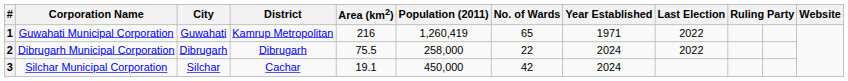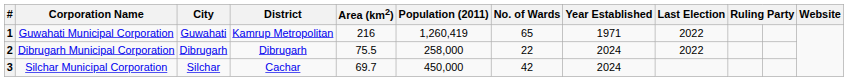 <table class="wikitable sortable" style="text-align:center;">
 <tr>
 <th>#</th>
 <th>Corporation Name</th>
 <th>City</th>
 <th>District</th>
 <th>Area (km<sup>2</sup>)</th>
 <th>Population (2011)</th>
 <th>No. of Wards</th>
 <th>Year Established</th>
 <th>Last Election</th>
 <th colspan="2">Ruling Party</th>
 <th>Website</th>
 </tr>
 <tr>
 <th>1</th>
 <td><a href='#'>Guwahati Municipal Corporation</a></td>
 <td><a href='#'>Guwahati</a></td>
 <td><a href='#'>Kamrup Metropolitan</a></td>
 <td>216</td>
 <td>1,260,419</td>
 <td>65</td>
 <td>1971</td>
 <td>2022</td>
 <td></td>
 <td></td>
 </tr>
 <tr>
 <th>2</th>
 <td><a href='#'>Dibrugarh Municipal Corporation</a></td>
 <td><a href='#'>Dibrugarh</a></td>
 <td><a href='#'>Dibrugarh</a></td>
 <td>75.5</td>
 <td>258,000</td>
 <td>22</td>
 <td>2024</td>
 <td>2022</td>
 <td></td>
 <td></td>
 </tr>
 <tr>
 <th>3</th>
 <td><a href='#'>Silchar Municipal Corporation</a></td>
 <td><a href='#'>Silchar</a></td>
 <td><a href='#'>Cachar</a></td>
-<td>19.1</td>
+<td>69.7</td>
 <td>450,000</td>
 <td>42</td>
 <td>2024</td>
 <td></td>
 <td></td>
 <td></td>
 </tr>
 </table>
